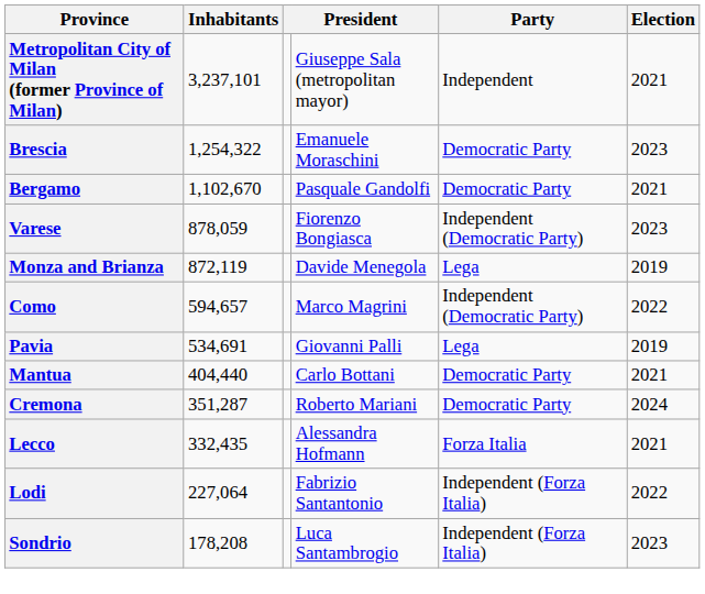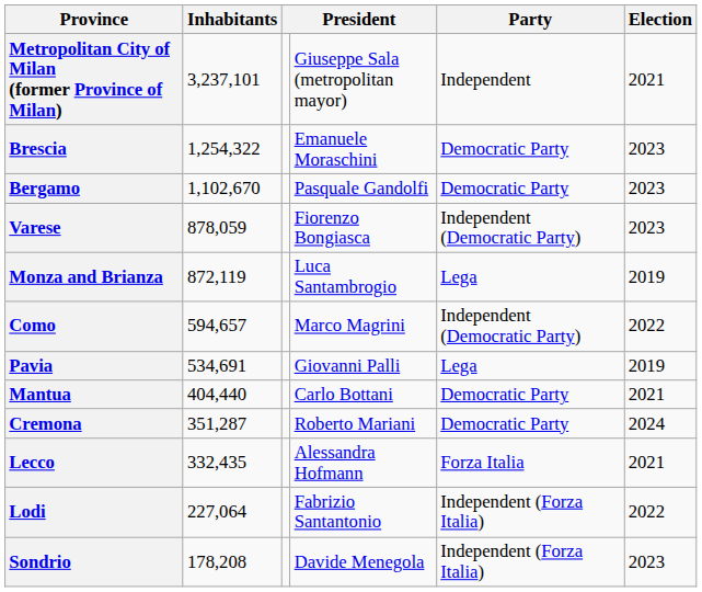 <table class="wikitable" border="1">
 <tr>
 <th scope="col">Province</th>
 <th colspan=1>Inhabitants</th>
 <th colspan=2>President</th>
 <th colspan=1>Party</th>
 <th colspan=1>Election</th>
 </tr>
 <tr>
 <th scope="row" style="text-align: left;"><a href='#'>Metropolitan City of Milan</a><br>(former <a href='#'>Province of Milan</a>)</th>
 <td>3,237,101</td>
 <td></td>
 <td><a href='#'>Giuseppe Sala</a><br>(metropolitan mayor)</td>
 <td>Independent</td>
 <td>2021</td>
 </tr>
 <tr>
 <th scope="row" style="text-align: left;"><a href='#'>Brescia</a></th>
 <td>1,254,322</td>
 <td></td>
 <td><a href='#'>Emanuele Moraschini</a></td>
 <td><a href='#'>Democratic Party</a></td>
 <td>2023</td>
 </tr>
 <tr>
 <th scope="row" style="text-align: left;"><a href='#'>Bergamo</a></th>
 <td>1,102,670</td>
 <td></td>
 <td><a href='#'>Pasquale Gandolfi</a></td>
 <td><a href='#'>Democratic Party</a></td>
-<td>2021</td>
+<td>2023</td>
 </tr>
 <tr>
 <th scope="row" style="text-align: left;"><a href='#'>Varese</a></th>
 <td>878,059</td>
 <td></td>
 <td><a href='#'>Fiorenzo Bongiasca</a></td>
 <td>Independent (<a href='#'>Democratic Party</a>)</td>
 <td>2023</td>
 </tr>
 <tr>
 <th scope="row" style="text-align: left;"><a href='#'>Monza and Brianza</a></th>
 <td>872,119</td>
 <td></td>
-<td><a href='#'>Davide Menegola</a></td>
+<td><a href='#'>Luca Santambrogio</a></td>
 <td><a href='#'>Lega</a></td>
 <td>2019</td>
 </tr>
 <tr>
 <th scope="row" style="text-align: left;"><a href='#'>Como</a></th>
 <td>594,657</td>
 <td></td>
 <td><a href='#'>Marco Magrini</a></td>
 <td>Independent (<a href='#'>Democratic Party</a>)</td>
 <td>2022</td>
 </tr>
 <tr>
 <th scope="row" style="text-align: left;"><a href='#'>Pavia</a></th>
 <td>534,691</td>
 <td></td>
 <td><a href='#'>Giovanni Palli</a></td>
 <td><a href='#'>Lega</a></td>
 <td>2019</td>
 </tr>
 <tr>
 <th scope="row" style="text-align: left;"><a href='#'>Mantua</a></th>
 <td>404,440</td>
 <td></td>
 <td><a href='#'>Carlo Bottani</a></td>
 <td><a href='#'>Democratic Party</a></td>
 <td>2021</td>
 </tr>
 <tr>
 <th scope="row" style="text-align: left;"><a href='#'>Cremona</a></th>
 <td>351,287</td>
 <td></td>
 <td><a href='#'>Roberto Mariani</a></td>
 <td><a href='#'>Democratic Party</a></td>
 <td>2024</td>
 </tr>
 <tr>
 <th scope="row" style="text-align: left;"><a href='#'>Lecco</a></th>
 <td>332,435</td>
 <td></td>
 <td><a href='#'>Alessandra Hofmann</a></td>
 <td><a href='#'>Forza Italia</a></td>
 <td>2021</td>
 </tr>
 <tr>
 <th scope="row" style="text-align: left;"><a href='#'>Lodi</a></th>
 <td>227,064</td>
 <td></td>
 <td><a href='#'>Fabrizio Santantonio</a></td>
 <td>Independent (<a href='#'>Forza Italia</a>)</td>
 <td>2022</td>
 </tr>
 <tr>
 <th scope="row" style="text-align: left;"><a href='#'>Sondrio</a></th>
 <td>178,208</td>
 <td></td>
-<td><a href='#'>Luca Santambrogio</a></td>
+<td><a href='#'>Davide Menegola</a></td>
 <td>Independent (<a href='#'>Forza Italia</a>)</td>
 <td>2023</td>
 </tr>
 </table>
